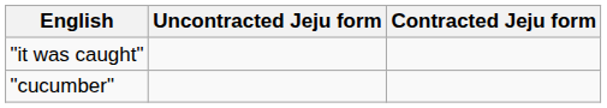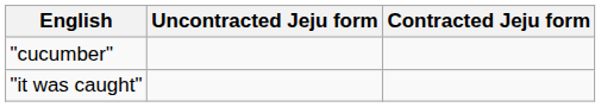 <table class="wikitable">
 <tr>
 <th>English</th>
 <th>Uncontracted Jeju form</th>
 <th>Contracted Jeju form</th>
 </tr>
 <tr>
+<td>"cucumber"</td>
+<td> </td>
+<td> </td>
+</tr>
+<tr>
 <td>"it was caught"</td>
 <td> </td>
 <td> </td>
 </tr>
-<tr>
-<td>"cucumber"</td>
-<td> </td>
-<td> </td>
-</tr>
 </table>
